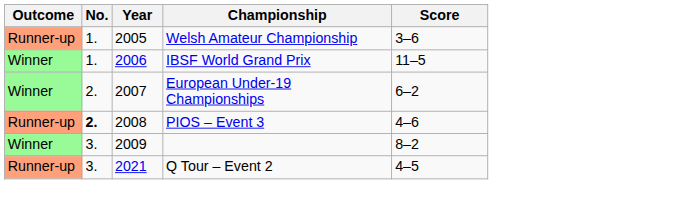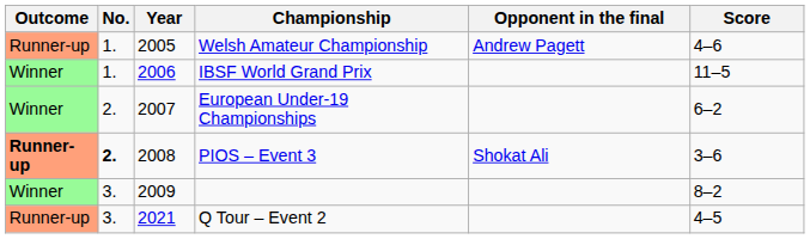 <table class="sortable wikitable">
 <tr>
 <th width="80">Outcome</th>
 <th width="20">No.</th>
 <th width="50">Year</th>
 <th style="width:250px;">Championship</th>
+<th style="width:200px;">Opponent in the final</th>
 <th style="width:100px;">Score</th>
 </tr>
 <tr>
 <td style="background:#ffa07a;">Runner-up</td>
 <td>1.</td>
 <td>2005</td>
 <td><a href='#'>Welsh Amateur Championship</a></td>
-<td>3–6</td>
+<td> <a href='#'>Andrew Pagett</a></td>
+<td>4–6</td>
 </tr>
 <tr>
 <td style="background:#98fb98">Winner</td>
 <td>1.</td>
 <td><a href='#'>2006</a></td>
 <td><a href='#'>IBSF World Grand Prix</a></td>
+<td> </td>
 <td>11–5</td>
 </tr>
 <tr>
 <td style="background:#98fb98">Winner</td>
 <td>2.</td>
 <td>2007</td>
 <td><a href='#'>European Under-19 Championships</a></td>
+<td> </td>
 <td>6–2</td>
 </tr>
 <tr>
-<td style="background:#ffa07a;">Runner-up</td>
+<td style="background:#ffa07a;"><strong>Runner-up</strong></td>
 <td><strong>2.</strong></td>
 <td>2008</td>
 <td><a href='#'>PIOS – Event 3</a></td>
-<td>4–6</td>
+<td> <a href='#'>Shokat Ali</a></td>
+<td>3–6</td>
 </tr>
 <tr>
 <td style="background:#98fb98;">Winner</td>
 <td>3.</td>
 <td>2009</td>
 <td></td>
+<td> </td>
 <td>8–2</td>
 </tr>
 <tr>
 <td style="background:#ffa07a;">Runner-up</td>
 <td>3.</td>
 <td><a href='#'>2021</a></td>
 <td>Q Tour – Event 2</td>
+<td> </td>
 <td>4–5</td>
 </tr>
 </table>
